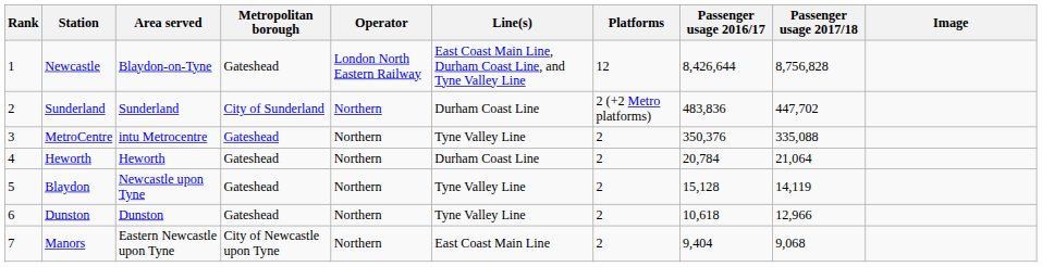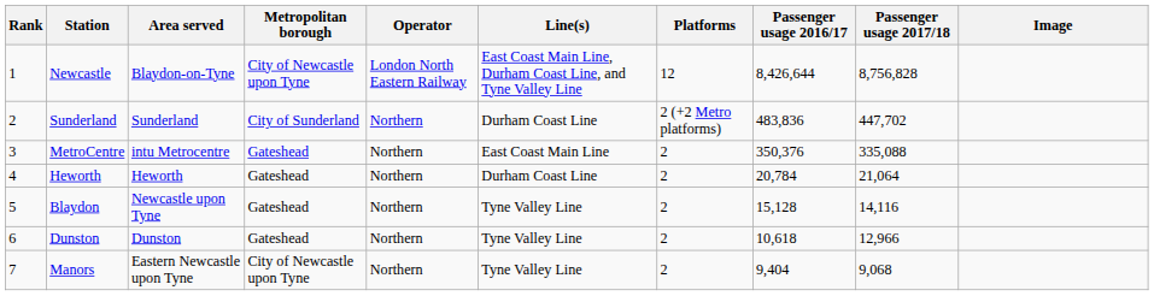 <table class="wikitable sortable">
 <tr style="background:#efefef;">
 <th>Rank</th>
 <th>Station</th>
 <th>Area served</th>
 <th>Metropolitan borough</th>
 <th>Operator</th>
 <th>Line(s)</th>
 <th>Platforms</th>
 <th>Passenger usage 2016/17</th>
 <th>Passenger usage 2017/18</th>
 <th style="width:200px;">Image</th>
 </tr>
 <tr>
 <td>1</td>
 <td><a href='#'>Newcastle</a></td>
 <td><a href='#'>Blaydon-on-Tyne</a></td>
-<td>Gateshead</td>
+<td><a href='#'>City of Newcastle upon Tyne</a></td>
 <td><a href='#'>London North Eastern Railway</a></td>
 <td><a href='#'>East Coast Main Line</a>, <a href='#'>Durham Coast Line</a>, and <a href='#'>Tyne Valley Line</a></td>
 <td>12</td>
 <td>8,426,644</td>
 <td>8,756,828</td>
 <td></td>
 </tr>
 <tr>
 <td>2</td>
 <td><a href='#'>Sunderland</a></td>
 <td><a href='#'>Sunderland</a></td>
 <td><a href='#'>City of Sunderland</a></td>
 <td><a href='#'>Northern</a></td>
 <td>Durham Coast Line</td>
 <td>2 (+2 <a href='#'>Metro</a> platforms)</td>
 <td>483,836</td>
 <td>447,702</td>
 <td></td>
 </tr>
 <tr>
 <td>3</td>
 <td><a href='#'>MetroCentre</a></td>
 <td><a href='#'>intu Metrocentre</a></td>
 <td><a href='#'>Gateshead</a></td>
 <td>Northern</td>
-<td>Tyne Valley Line</td>
+<td>East Coast Main Line</td>
 <td>2</td>
 <td>350,376</td>
 <td>335,088</td>
 <td></td>
 </tr>
 <tr>
 <td>4</td>
 <td><a href='#'>Heworth</a></td>
 <td><a href='#'>Heworth</a></td>
 <td>Gateshead</td>
 <td>Northern</td>
 <td>Durham Coast Line</td>
 <td>2</td>
 <td>20,784</td>
 <td>21,064</td>
 <td></td>
 </tr>
 <tr>
 <td>5</td>
 <td><a href='#'>Blaydon</a></td>
 <td><a href='#'>Newcastle upon Tyne</a></td>
 <td>Gateshead</td>
 <td>Northern</td>
 <td>Tyne Valley Line</td>
 <td>2</td>
 <td>15,128</td>
-<td>14,119</td>
+<td>14,116</td>
 <td></td>
 </tr>
 <tr>
 <td>6</td>
 <td><a href='#'>Dunston</a></td>
 <td><a href='#'>Dunston</a></td>
 <td>Gateshead</td>
 <td>Northern</td>
 <td>Tyne Valley Line</td>
 <td>2</td>
 <td>10,618</td>
 <td>12,966</td>
 <td></td>
 </tr>
 <tr>
 <td>7</td>
 <td><a href='#'>Manors</a></td>
 <td>Eastern Newcastle upon Tyne</td>
 <td>City of Newcastle upon Tyne</td>
 <td>Northern</td>
-<td>East Coast Main Line</td>
+<td>Tyne Valley Line</td>
 <td>2</td>
 <td>9,404</td>
 <td>9,068</td>
 <td></td>
 </tr>
 </table>
